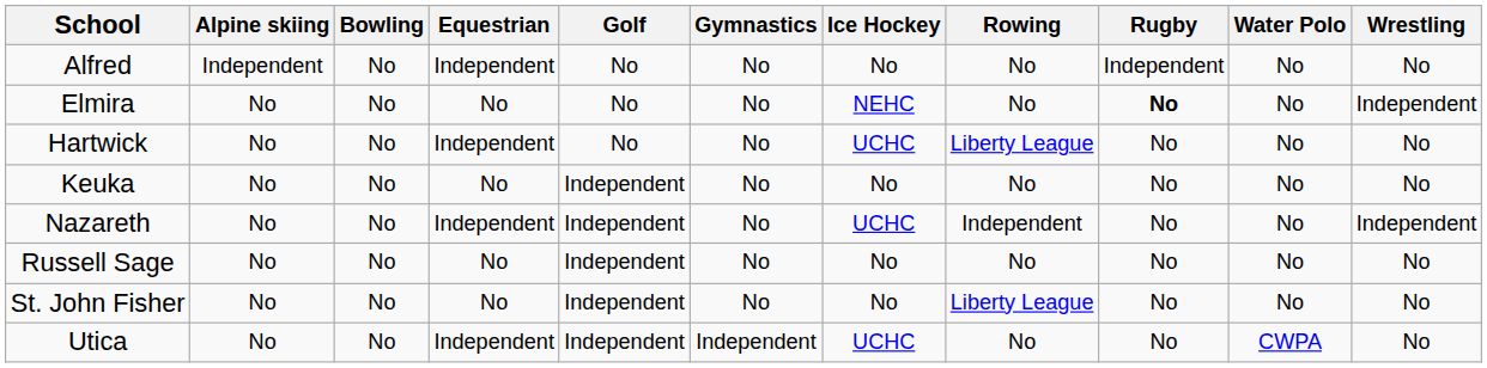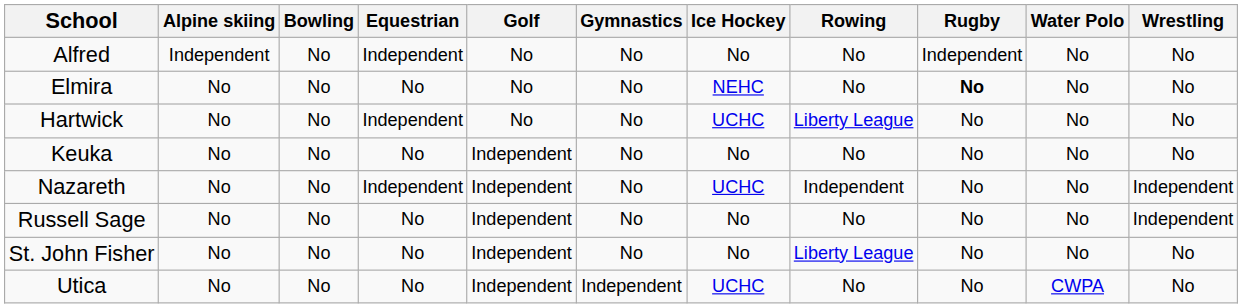 <table class="wikitable" style="text-align:center;">
 <tr>
 <th><big>School</big></th>
 <th>Alpine skiing</th>
 <th>Bowling</th>
 <th>Equestrian</th>
 <th>Golf</th>
 <th>Gymnastics</th>
 <th>Ice Hockey</th>
 <th>Rowing</th>
 <th>Rugby</th>
 <th>Water Polo</th>
 <th>Wrestling</th>
 </tr>
 <tr>
 <td><big>Alfred</big></td>
 <td>Independent</td>
 <td>No</td>
 <td>Independent</td>
 <td>No</td>
 <td>No</td>
 <td>No</td>
 <td>No</td>
 <td>Independent</td>
 <td>No</td>
 <td>No</td>
 </tr>
 <tr>
 <td><big>Elmira</big></td>
 <td>No</td>
 <td>No</td>
 <td>No</td>
 <td>No</td>
 <td>No</td>
 <td><a href='#'>NEHC</a></td>
 <td>No</td>
 <td><strong>No</strong></td>
 <td>No</td>
-<td>Independent</td>
+<td>No</td>
 </tr>
 <tr>
 <td><big>Hartwick</big></td>
 <td>No</td>
 <td>No</td>
 <td>Independent</td>
 <td>No</td>
 <td>No</td>
 <td><a href='#'>UCHC</a></td>
 <td><a href='#'>Liberty League</a></td>
 <td>No</td>
 <td>No</td>
 <td>No</td>
 </tr>
 <tr>
 <td><big>Keuka</big></td>
 <td>No</td>
 <td>No</td>
 <td>No</td>
 <td>Independent</td>
 <td>No</td>
 <td>No</td>
 <td>No</td>
 <td>No</td>
 <td>No</td>
 <td>No</td>
 </tr>
 <tr>
 <td><big>Nazareth</big></td>
 <td>No</td>
 <td>No</td>
 <td>Independent</td>
 <td>Independent</td>
 <td>No</td>
 <td><a href='#'>UCHC</a></td>
 <td>Independent</td>
 <td>No</td>
 <td>No</td>
 <td>Independent</td>
 </tr>
 <tr>
 <td><big>Russell Sage</big></td>
 <td>No</td>
 <td>No</td>
 <td>No</td>
 <td>Independent</td>
 <td>No</td>
 <td>No</td>
 <td>No</td>
 <td>No</td>
 <td>No</td>
-<td>No</td>
+<td>Independent</td>
 </tr>
 <tr>
 <td><big>St. John Fisher</big></td>
 <td>No</td>
 <td>No</td>
 <td>No</td>
 <td>Independent</td>
 <td>No</td>
 <td>No</td>
 <td><a href='#'>Liberty League</a></td>
 <td>No</td>
 <td>No</td>
 <td>No</td>
 </tr>
 <tr>
 <td><big>Utica</big></td>
 <td>No</td>
 <td>No</td>
-<td>Independent</td>
+<td>No</td>
 <td>Independent</td>
 <td>Independent</td>
 <td><a href='#'>UCHC</a></td>
 <td>No</td>
 <td>No</td>
 <td><a href='#'>CWPA</a></td>
 <td>No</td>
 </tr>
 </table>
